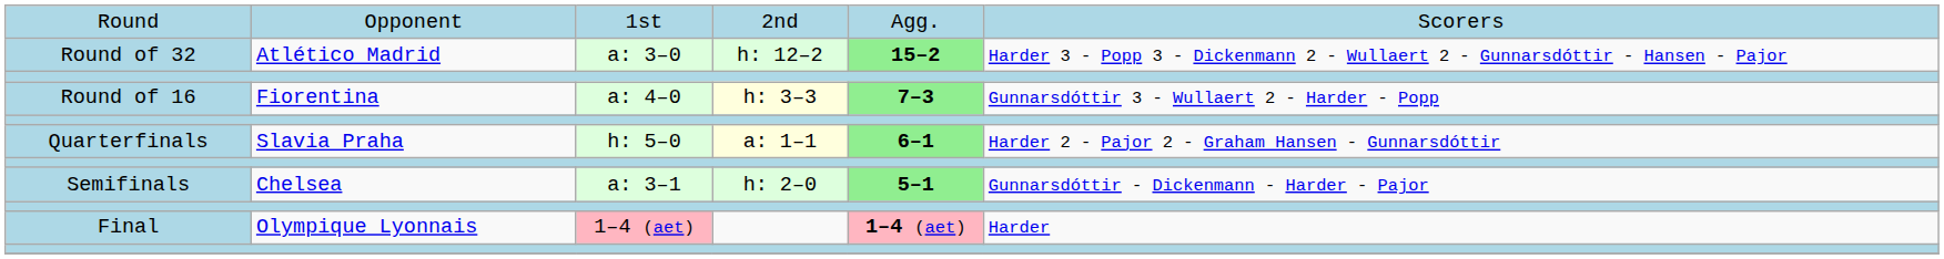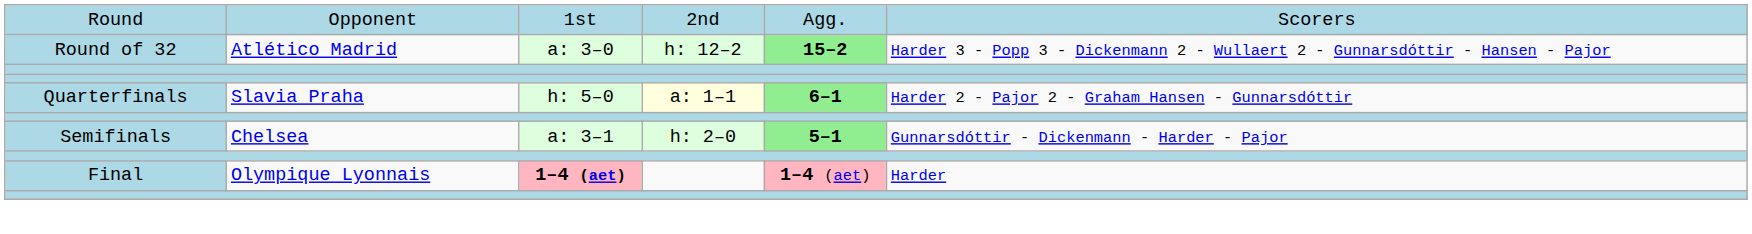 <table class="wikitable" style="text-align:center">
 <tr bgcolor=lightblue>
 <td width=150px>Round</td>
 <td width=200px>Opponent</td>
 <td width=80px>1st</td>
 <td width=80px>2nd</td>
 <td width=80px>Agg.</td>
 <td width=600px>Scorers</td>
 </tr>
 <tr>
 <td bgcolor=lightblue>Round of 32</td>
 <td align=left> <a href='#'>Atlético Madrid</a></td>
 <td bgcolor=#ddffdd>a: 3–0</td>
 <td bgcolor=#ddffdd>h: 12–2</td>
 <td bgcolor=lightgreen><strong>15–2</strong></td>
 <td align=left><small><a href='#'>Harder</a> 3 - <a href='#'>Popp</a> 3 - <a href='#'>Dickenmann</a> 2 - <a href='#'>Wullaert</a> 2 - <a href='#'>Gunnarsdóttir</a> - <a href='#'>Hansen</a> - <a href='#'>Pajor</a></small></td>
 </tr>
 <tr bgcolor=lightblue>
 <td colspan=6></td>
-</tr>
-<tr>
-<td bgcolor=lightblue>Round of 16</td>
-<td align=left> <a href='#'>Fiorentina</a></td>
-<td bgcolor=#ddffdd>a: 4–0</td>
-<td bgcolor="#ffffdd">h: 3–3</td>
-<td bgcolor=lightgreen><strong>7–3</strong></td>
-<td align=left><small><a href='#'>Gunnarsdóttir</a> 3 - <a href='#'>Wullaert</a> 2 - <a href='#'>Harder</a> - <a href='#'>Popp</a></small></td>
 </tr>
 <tr bgcolor=lightblue>
 <td colspan=6></td>
 </tr>
 <tr>
 <td bgcolor=lightblue>Quarterfinals</td>
 <td align=left> <a href='#'>Slavia Praha</a></td>
 <td bgcolor=#ddffdd>h: 5–0</td>
 <td bgcolor="#ffffdd">a: 1–1</td>
 <td bgcolor=lightgreen><strong>6–1</strong></td>
 <td align=left><small><a href='#'>Harder</a> 2 - <a href='#'>Pajor</a> 2 - <a href='#'>Graham Hansen</a> - <a href='#'>Gunnarsdóttir</a></small></td>
 </tr>
 <tr bgcolor=lightblue>
 <td colspan=6></td>
 </tr>
 <tr>
 <td bgcolor=lightblue>Semifinals</td>
 <td align=left> <a href='#'>Chelsea</a></td>
 <td bgcolor=#ddffdd>a: 3–1</td>
 <td bgcolor=#ddffdd>h: 2–0</td>
 <td bgcolor=lightgreen><strong>5–1</strong></td>
 <td align=left><small><a href='#'>Gunnarsdóttir</a> - <a href='#'>Dickenmann</a> - <a href='#'>Harder</a> - <a href='#'>Pajor</a></small></td>
 </tr>
 <tr bgcolor=lightblue>
 <td colspan=6></td>
 </tr>
 <tr>
 <td bgcolor=lightblue>Final</td>
 <td align=left> <a href='#'>Olympique Lyonnais</a></td>
-<td bgcolor=lightpink>1–4 <small>(<a href='#'>aet</a>)</small></td>
+<td bgcolor=lightpink><strong>1–4 <small>(<a href='#'>aet</a>)</small></strong></td>
 <td></td>
 <td bgcolor=lightpink><strong>1–4</strong> <small>(<a href='#'>aet</a>)</small></td>
 <td align=left><small><a href='#'>Harder</a></small></td>
 </tr>
 <tr bgcolor=lightblue>
 <td colspan=6></td>
 </tr>
 <tr>
 </tr>
 </table>
